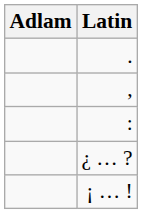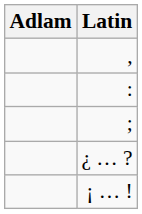 <table class=wikitable>
 <tr>
 <th>Adlam</th>
 <th>Latin</th>
-</tr>
-<tr>
-<td></td>
-<td align=right>.</td>
 </tr>
 <tr>
 <td></td>
 <td align=right>,</td>
 </tr>
 <tr>
 <td></td>
 <td align=right>:</td>
 </tr>
 <tr>
 <td></td>
+<td align=right>;</td>
+</tr>
+<tr>
+<td></td>
 <td align=right>¿ … ?</td>
 </tr>
 <tr>
 <td></td>
 <td align=right>¡ … !</td>
 </tr>
 </table>
